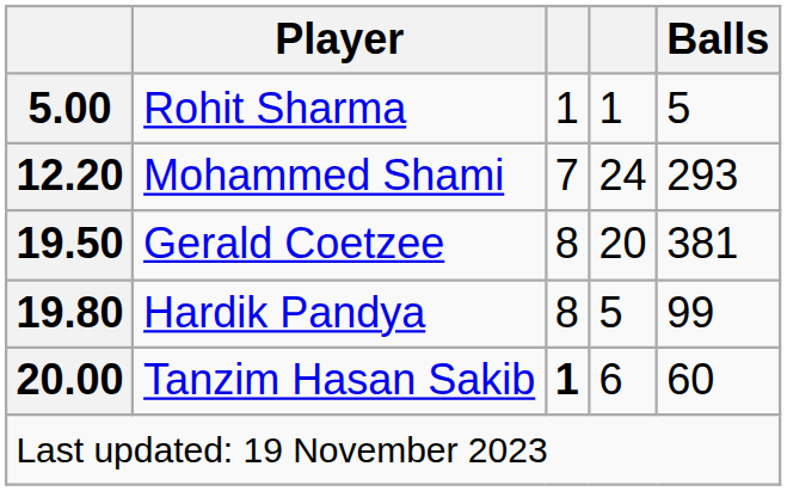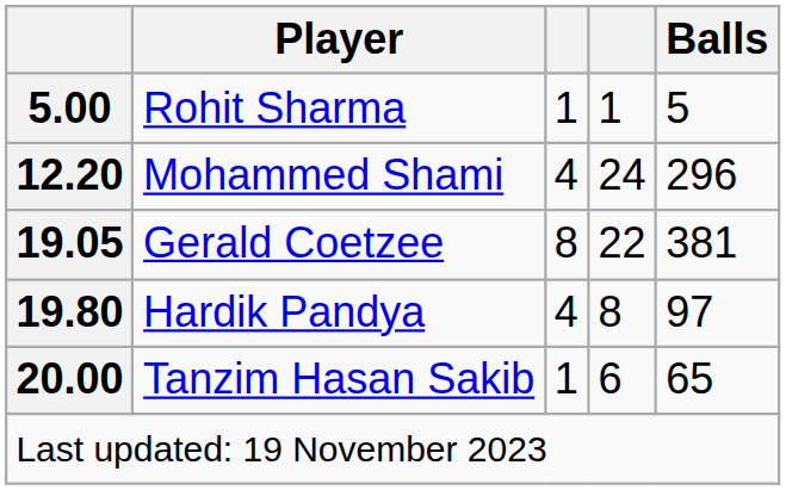 <table class="wikitable sortable">
 <tr>
 <th></th>
 <th>Player</th>
 <th></th>
 <th></th>
 <th>Balls</th>
 </tr>
 <tr>
 <th scope=row>5.00</th>
 <td> <a href='#'>Rohit Sharma</a></td>
 <td>1</td>
 <td>1</td>
 <td>5</td>
 </tr>
 <tr>
 <th scope=row>12.20</th>
 <td> <a href='#'>Mohammed Shami</a></td>
-<td>7</td>
+<td>4</td>
 <td>24</td>
-<td>293</td>
+<td>296</td>
 </tr>
 <tr>
-<th scope=row>19.50</th>
+<th scope=row>19.05</th>
 <td> <a href='#'>Gerald Coetzee</a></td>
 <td>8</td>
-<td>20</td>
+<td>22</td>
 <td>381</td>
 </tr>
 <tr>
 <th scope=row>19.80</th>
 <td> <a href='#'>Hardik Pandya</a></td>
+<td>4</td>
 <td>8</td>
-<td>5</td>
-<td>99</td>
+<td>97</td>
 </tr>
 <tr>
 <th scope=row>20.00</th>
 <td> <a href='#'>Tanzim Hasan Sakib</a></td>
-<td><strong>1</strong></td>
+<td>1</td>
 <td>6</td>
-<td>60</td>
+<td>65</td>
 </tr>
 <tr>
 <td colspan="6"><small>Last updated: 19 November 2023</small></td>
 </tr>
 </table>
